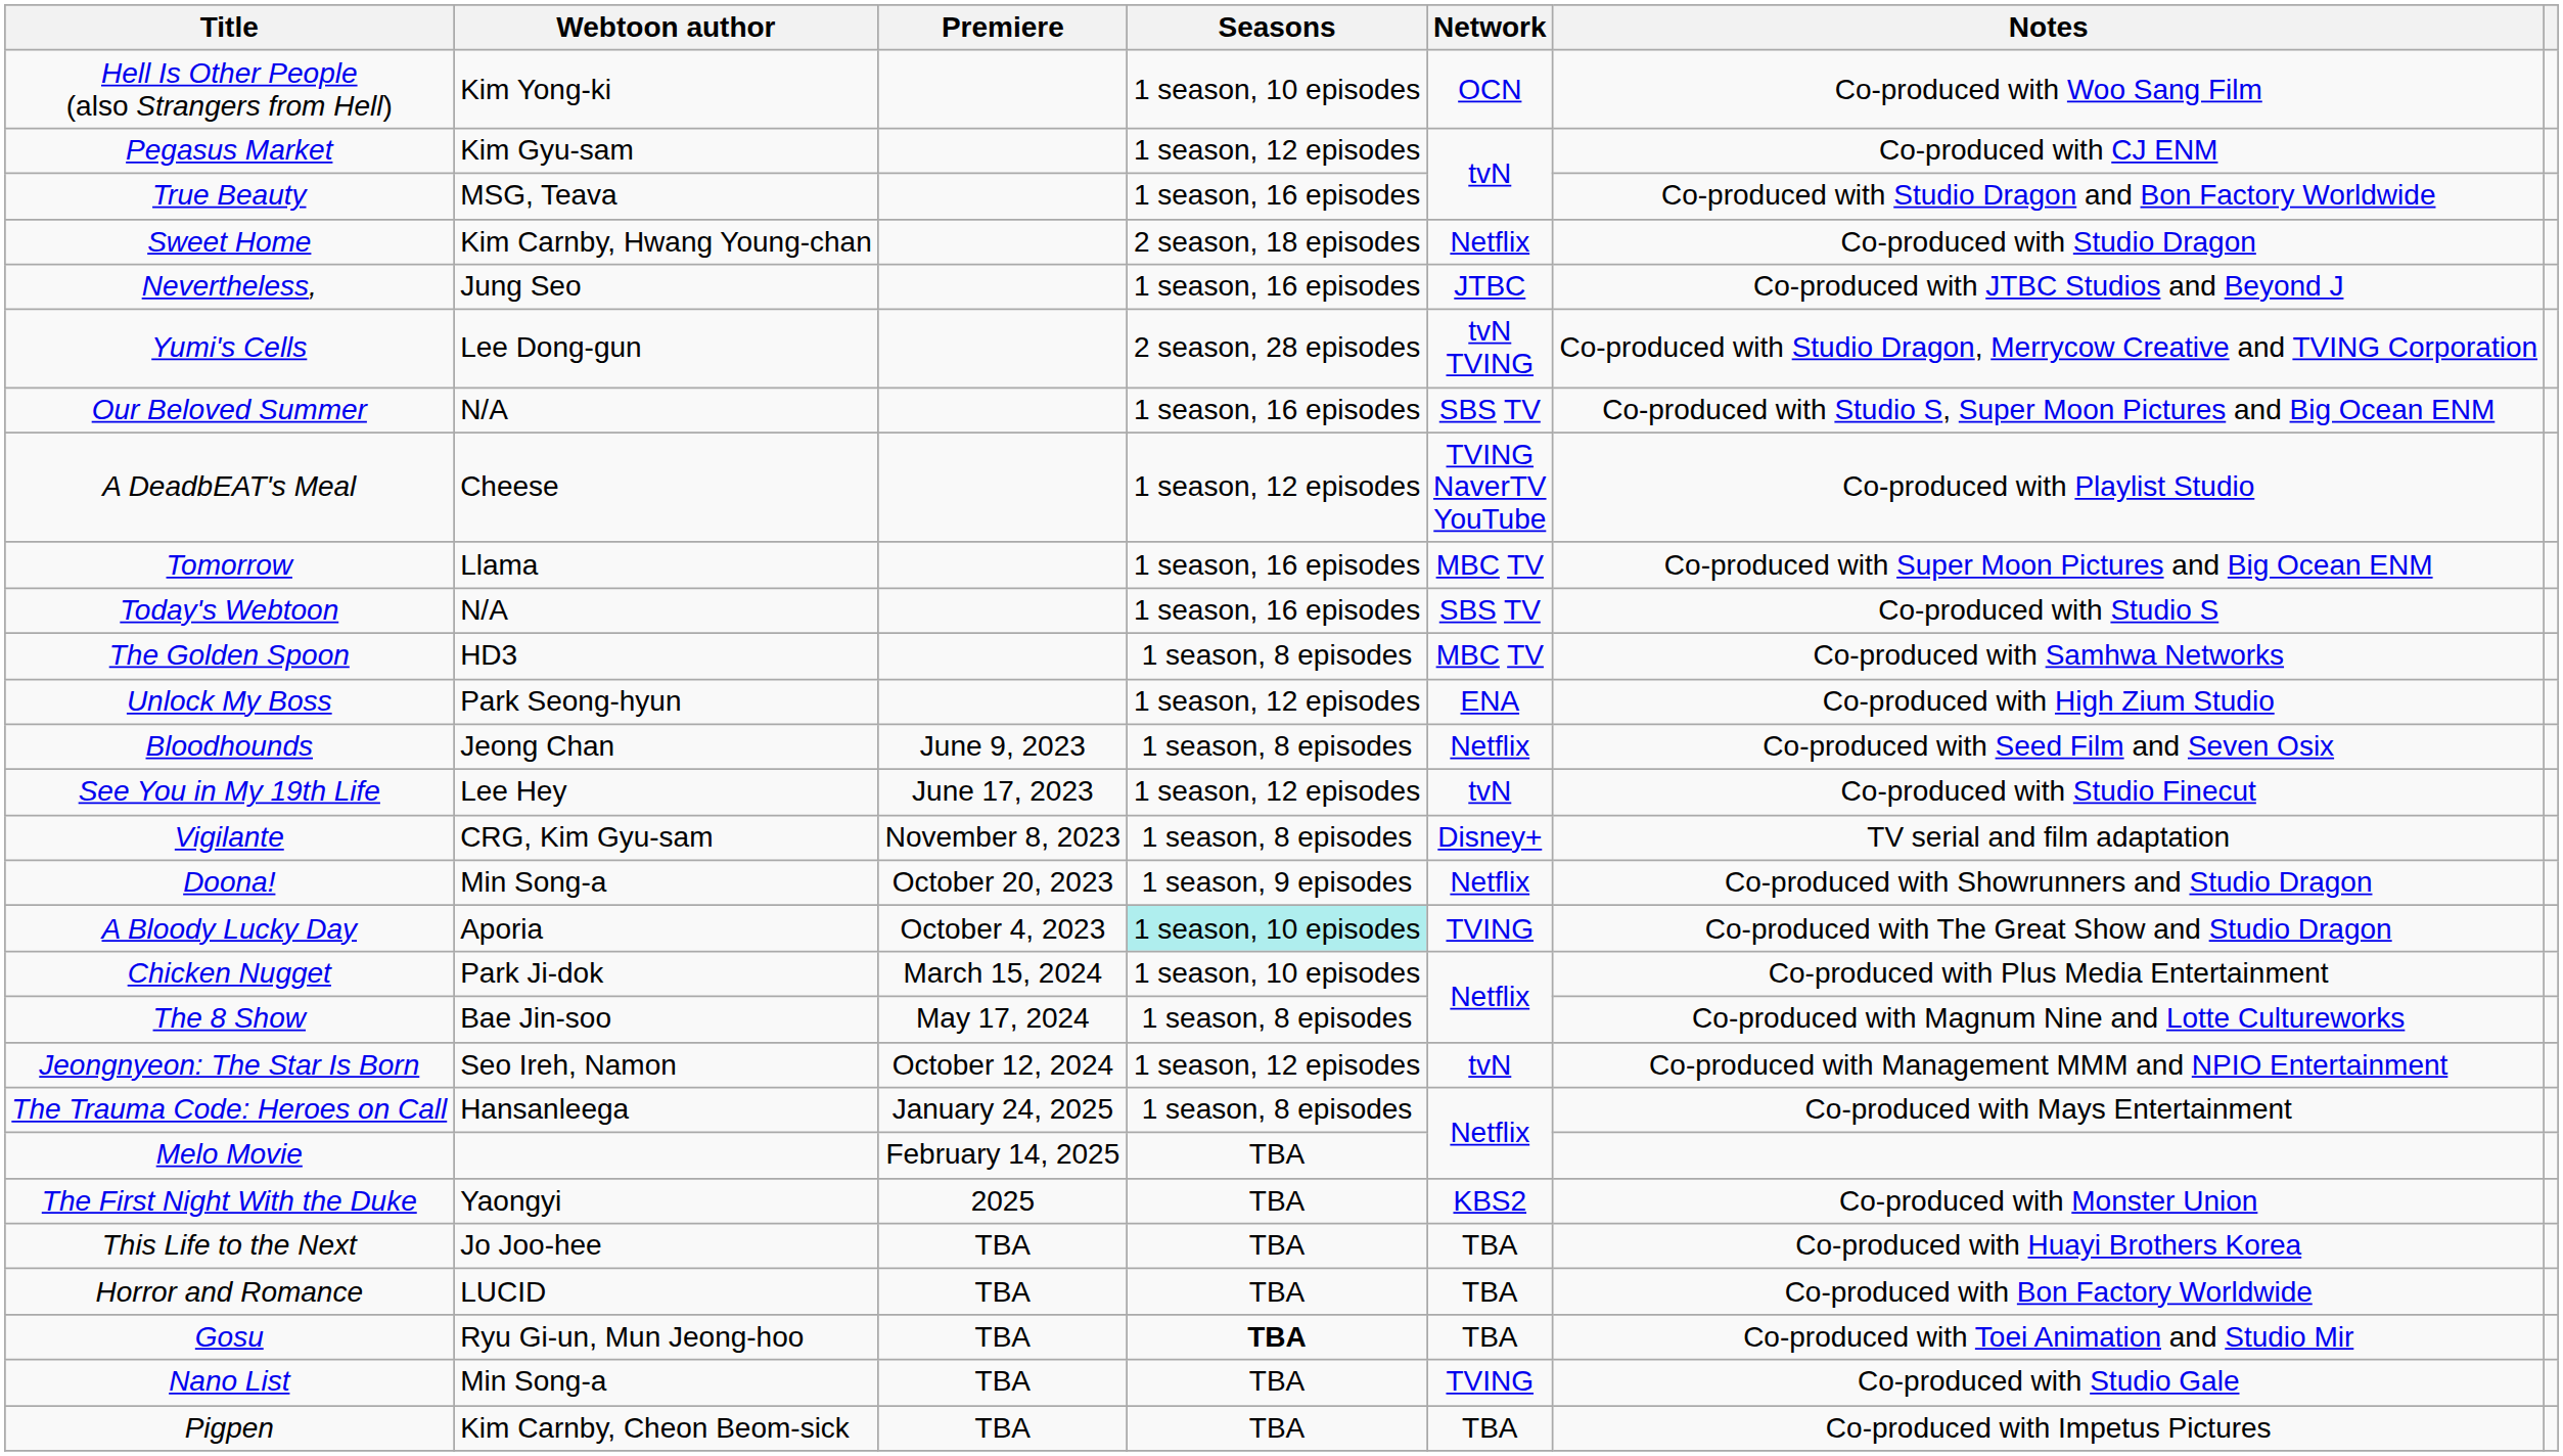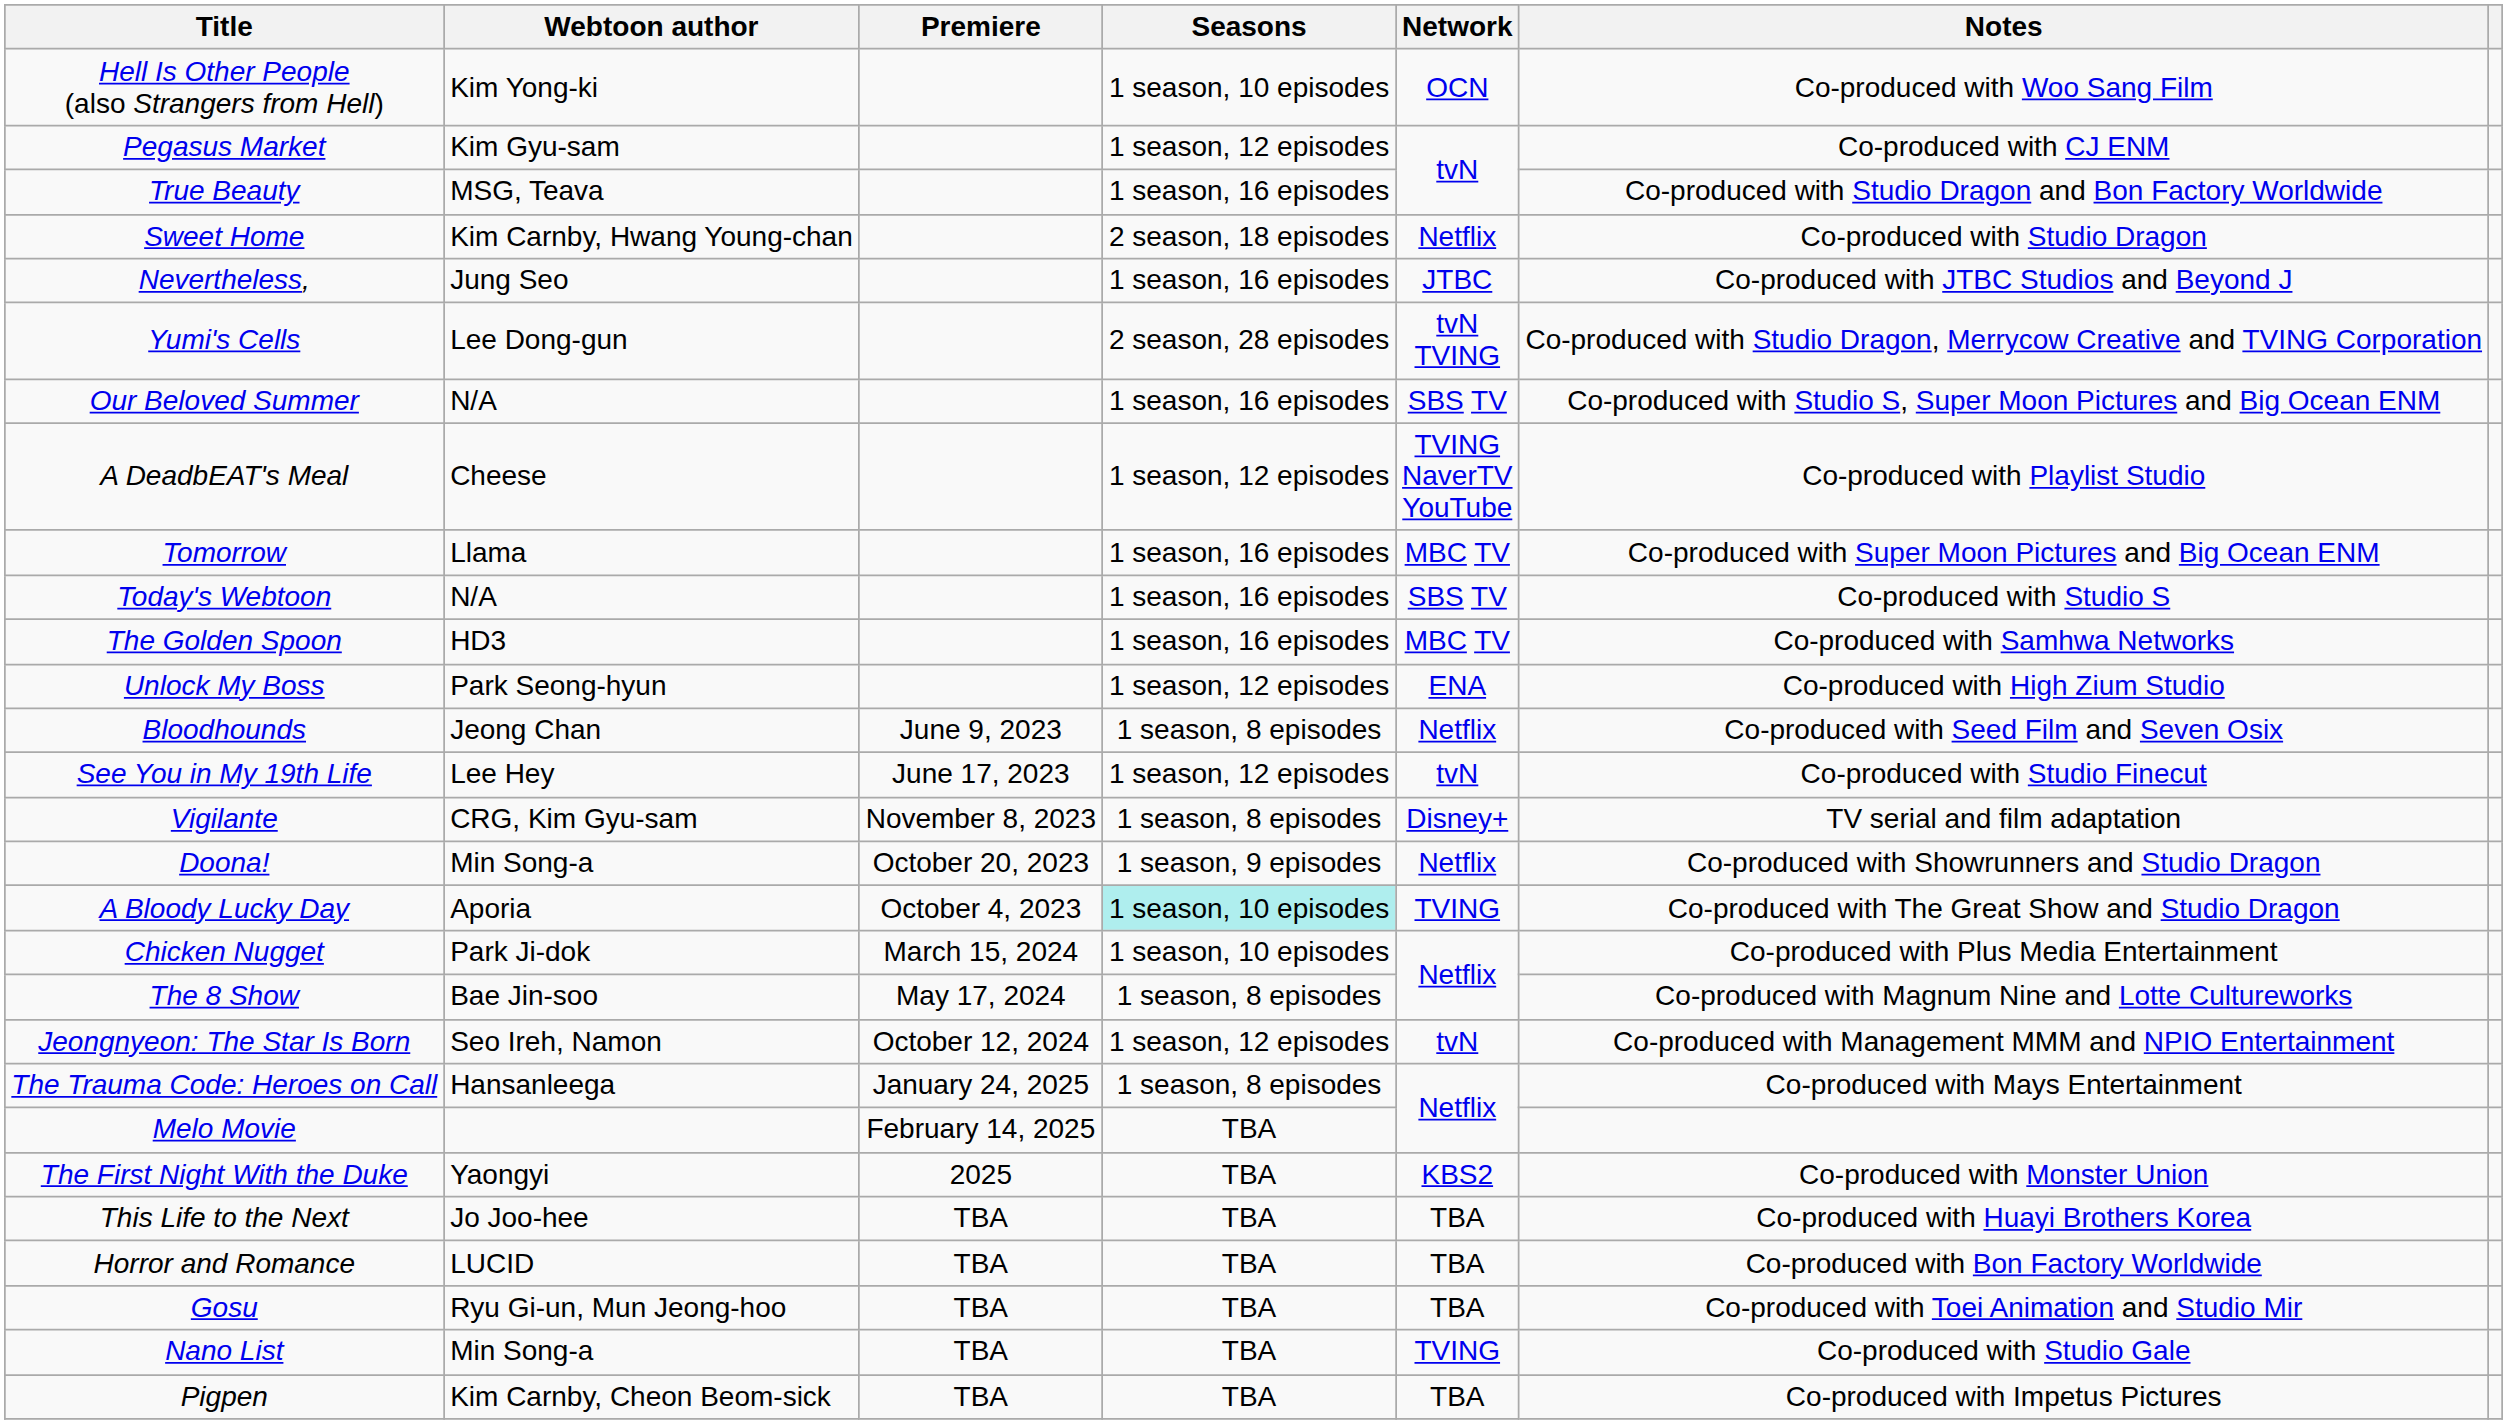 <table class="wikitable sortable" style="text-align:center; margin=auto; ">
 <tr>
 <th>Title</th>
 <th>Webtoon author</th>
 <th>Premiere</th>
 <th scope="col" class="unsortable">Seasons</th>
 <th scope="col" class="unsortable">Network</th>
 <th scope="col" class="unsortable">Notes</th>
 <th scope="col" class="unsortable"></th>
 </tr>
 <tr>
 <td><em><a href='#'>Hell Is Other People</a></em><br>(also <em>Strangers from Hell</em>)</td>
 <td style="text-align:left;">Kim Yong-ki</td>
 <td></td>
 <td>1 season, 10 episodes</td>
 <td><a href='#'>OCN</a></td>
 <td>Co-produced with <a href='#'>Woo Sang Film</a></td>
 <td></td>
 </tr>
 <tr>
 <td><em><a href='#'>Pegasus Market</a></em></td>
 <td style="text-align:left;">Kim Gyu-sam </td>
 <td></td>
 <td>1 season, 12 episodes</td>
 <td rowspan="2"><a href='#'>tvN</a></td>
 <td>Co-produced with <a href='#'>CJ ENM</a></td>
 <td></td>
 </tr>
 <tr>
 <td><em><a href='#'>True Beauty</a></em></td>
 <td style="text-align:left;">MSG, Teava</td>
 <td></td>
 <td>1 season, 16 episodes</td>
 <td>Co-produced with <a href='#'>Studio Dragon</a> and <a href='#'>Bon Factory Worldwide</a></td>
 <td></td>
 </tr>
 <tr>
 <td><em><a href='#'>Sweet Home</a></em></td>
 <td style="text-align:left;">Kim Carnby, Hwang Young-chan</td>
 <td></td>
 <td>2 season, 18 episodes</td>
 <td><a href='#'>Netflix</a></td>
 <td>Co-produced with <a href='#'>Studio Dragon</a></td>
 <td></td>
 </tr>
 <tr>
 <td><em><a href='#'>Nevertheless</a>,</em></td>
 <td style="text-align:left;">Jung Seo</td>
 <td></td>
 <td>1 season, 16 episodes</td>
 <td><a href='#'>JTBC</a></td>
 <td>Co-produced with <a href='#'>JTBC Studios</a> and <a href='#'>Beyond J</a></td>
 <td></td>
 </tr>
 <tr>
 <td><em><a href='#'>Yumi's Cells</a></em></td>
 <td style="text-align:left;">Lee Dong-gun</td>
 <td></td>
 <td>2 season, 28 episodes</td>
 <td><a href='#'>tvN</a><br><a href='#'>TVING</a></td>
 <td>Co-produced with <a href='#'>Studio Dragon</a>, <a href='#'>Merrycow Creative</a> and <a href='#'>TVING Corporation</a></td>
 <td></td>
 </tr>
 <tr>
 <td><em><a href='#'>Our Beloved Summer</a></em></td>
 <td style="text-align:left;">N/A</td>
 <td></td>
 <td>1 season, 16 episodes</td>
 <td><a href='#'>SBS</a> <a href='#'>TV</a></td>
 <td>Co-produced with <a href='#'>Studio S</a>, <a href='#'>Super Moon Pictures</a> and <a href='#'>Big Ocean ENM</a></td>
 <td></td>
 </tr>
 <tr>
 <td><em>A DeadbEAT's Meal</em></td>
 <td style="text-align:left;">Cheese</td>
 <td></td>
 <td>1 season, 12 episodes</td>
 <td><a href='#'>TVING</a><br><a href='#'>NaverTV</a><br><a href='#'>YouTube</a></td>
 <td>Co-produced with <a href='#'>Playlist Studio</a></td>
 <td></td>
 </tr>
 <tr>
 <td><em><a href='#'>Tomorrow</a></em></td>
 <td style="text-align:left;">Llama</td>
 <td></td>
 <td>1 season, 16 episodes</td>
 <td><a href='#'>MBC</a> <a href='#'>TV</a></td>
 <td>Co-produced with <a href='#'>Super Moon Pictures</a> and <a href='#'>Big Ocean ENM</a></td>
 <td></td>
 </tr>
 <tr>
 <td><em><a href='#'>Today's Webtoon</a></em></td>
 <td style="text-align:left;">N/A</td>
 <td></td>
 <td>1 season, 16 episodes</td>
 <td><a href='#'>SBS</a> <a href='#'>TV</a></td>
 <td>Co-produced with <a href='#'>Studio S</a></td>
 <td></td>
 </tr>
 <tr>
 <td><em><a href='#'>The Golden Spoon</a></em></td>
 <td style="text-align:left;">HD3</td>
 <td></td>
-<td>1 season, 8 episodes</td>
+<td>1 season, 16 episodes</td>
 <td><a href='#'>MBC</a> <a href='#'>TV</a></td>
 <td>Co-produced with <a href='#'>Samhwa Networks</a></td>
 <td></td>
 </tr>
 <tr>
 <td><em><a href='#'>Unlock My Boss</a></em></td>
 <td style="text-align:left;">Park Seong-hyun</td>
 <td></td>
 <td>1 season, 12 episodes</td>
 <td><a href='#'>ENA</a></td>
 <td>Co-produced with <a href='#'>High Zium Studio</a></td>
 <td></td>
 </tr>
 <tr>
 <td><em><a href='#'>Bloodhounds</a></em></td>
 <td style="text-align:left;">Jeong Chan</td>
 <td>June 9, 2023</td>
 <td>1 season, 8 episodes</td>
 <td><a href='#'>Netflix</a></td>
 <td>Co-produced with <a href='#'>Seed Film</a> and <a href='#'>Seven Osix</a></td>
 <td></td>
 </tr>
 <tr>
 <td><em><a href='#'>See You in My 19th Life</a></em></td>
 <td style="text-align:left;">Lee Hey</td>
 <td>June 17, 2023</td>
 <td>1 season, 12 episodes</td>
 <td><a href='#'>tvN</a></td>
 <td>Co-produced with <a href='#'>Studio Finecut</a></td>
 <td></td>
 </tr>
 <tr spoon>
 <td><em><a href='#'>Vigilante</a></em></td>
 <td style="text-align:left;">CRG, Kim Gyu-sam</td>
 <td>November 8, 2023</td>
 <td>1 season, 8 episodes</td>
 <td><a href='#'>Disney+</a></td>
 <td>TV serial and film adaptation</td>
 <td></td>
 </tr>
 <tr>
 <td><em><a href='#'>Doona!</a></em></td>
 <td style="text-align:left;">Min Song-a</td>
 <td>October 20, 2023</td>
 <td>1 season, 9 episodes</td>
 <td><a href='#'>Netflix</a></td>
 <td>Co-produced with Showrunners and <a href='#'>Studio Dragon</a></td>
 <td></td>
 </tr>
 <tr>
 <td><em><a href='#'>A Bloody Lucky Day</a></em></td>
 <td style="text-align:left;">Aporia</td>
 <td>October 4, 2023</td>
 <td style="background: paleturquoise;">1 season, 10 episodes</td>
 <td><a href='#'>TVING</a></td>
 <td>Co-produced with The Great Show and <a href='#'>Studio Dragon</a></td>
 <td></td>
 </tr>
 <tr>
 <td><em><a href='#'>Chicken Nugget</a></em></td>
 <td style="text-align:left;">Park Ji-dok</td>
 <td>March 15, 2024</td>
 <td>1 season, 10 episodes</td>
 <td rowspan="2"><a href='#'>Netflix</a></td>
 <td>Co-produced with Plus Media Entertainment</td>
 <td></td>
 </tr>
 <tr>
 <td><em><a href='#'>The 8 Show</a></em></td>
 <td style="text-align:left;">Bae Jin-soo</td>
 <td>May 17, 2024</td>
 <td>1 season, 8 episodes</td>
 <td>Co-produced with Magnum Nine and <a href='#'>Lotte Cultureworks</a></td>
 <td></td>
 </tr>
 <tr>
 <td><em><a href='#'>Jeongnyeon: The Star Is Born</a></em></td>
 <td style="text-align:left;">Seo Ireh, Namon</td>
 <td>October 12, 2024</td>
 <td>1 season, 12 episodes</td>
 <td><a href='#'>tvN</a></td>
 <td>Co-produced with Management MMM and <a href='#'>NPIO Entertainment</a></td>
 <td></td>
 </tr>
 <tr>
 <td><em><a href='#'>The Trauma Code: Heroes on Call</a></em></td>
 <td style="text-align:left;">Hansanleega</td>
 <td>January 24, 2025</td>
 <td>1 season, 8 episodes</td>
 <td rowspan="2"><a href='#'>Netflix</a></td>
 <td>Co-produced with Mays Entertainment</td>
 <td></td>
 </tr>
 <tr>
 <td><em><a href='#'>Melo Movie</a></em></td>
 <td></td>
 <td>February 14, 2025</td>
 <td>TBA</td>
 <td></td>
 <td style="text-align:center"></td>
 </tr>
 <tr>
 <td><em><a href='#'>The First Night With the Duke</a></em></td>
 <td style="text-align:left;">Yaongyi</td>
 <td>2025</td>
 <td>TBA</td>
 <td><a href='#'>KBS2</a></td>
 <td>Co-produced with <a href='#'>Monster Union</a></td>
 <td></td>
 </tr>
 <tr>
 <td><em>This Life to the Next</em></td>
 <td style="text-align:left;">Jo Joo-hee</td>
 <td>TBA</td>
 <td>TBA</td>
 <td>TBA</td>
 <td>Co-produced with <a href='#'>Huayi Brothers Korea</a></td>
 <td></td>
 </tr>
 <tr>
 <td><em>Horror and Romance</em></td>
 <td style="text-align:left;">LUCID</td>
 <td>TBA</td>
 <td>TBA</td>
 <td>TBA</td>
 <td>Co-produced with <a href='#'>Bon Factory Worldwide</a></td>
 <td></td>
 </tr>
 <tr>
 <td><em><a href='#'>Gosu</a></em></td>
 <td style="text-align:left;">Ryu Gi-un, Mun Jeong-hoo</td>
 <td>TBA</td>
-<td><strong>TBA</strong></td>
+<td>TBA</td>
 <td>TBA</td>
 <td>Co-produced with <a href='#'>Toei Animation</a> and <a href='#'>Studio Mir</a></td>
 <td></td>
 </tr>
 <tr>
 <td><em><a href='#'>Nano List</a></em></td>
 <td style="text-align:left;">Min Song-a</td>
 <td>TBA</td>
 <td>TBA</td>
 <td><a href='#'>TVING</a></td>
 <td>Co-produced with <a href='#'>Studio Gale</a></td>
 <td></td>
 </tr>
 <tr>
 <td><em>Pigpen</em></td>
 <td style="text-align:left;">Kim Carnby, Cheon Beom-sick</td>
 <td>TBA</td>
 <td>TBA</td>
 <td>TBA</td>
 <td>Co-produced with Impetus Pictures</td>
 <td style="text-align:center"></td>
 </tr>
 </table>
